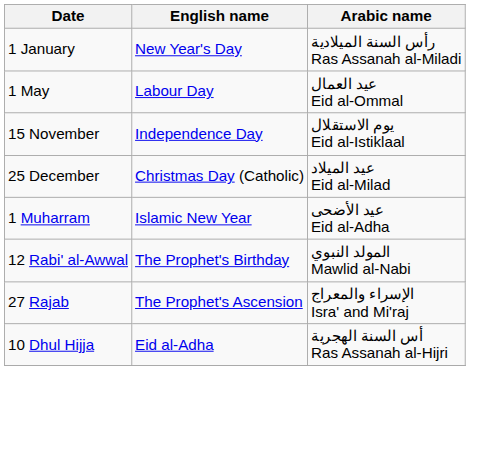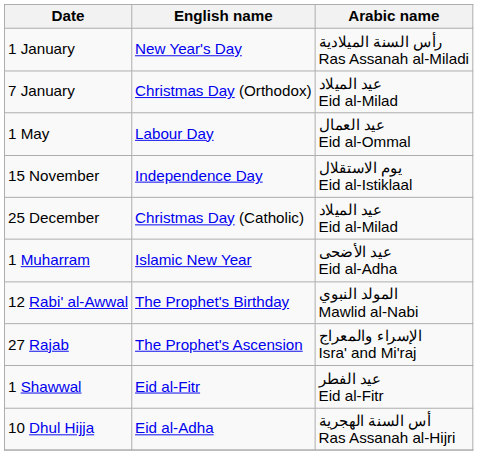 <table class="wikitable" align="center">
 <tr>
 <th>Date</th>
 <th>English name</th>
 <th>Arabic name</th>
 </tr>
 <tr>
 <td>1 January</td>
 <td><a href='#'>New Year's Day</a></td>
 <td>رأس السنة الميلادية<br>Ras Assanah al-Miladi</td>
+</tr>
+<tr>
+<td>7 January</td>
+<td><a href='#'>Christmas Day</a> (Orthodox)</td>
+<td>عيد الميلاد<br>Eid al-Milad</td>
 </tr>
 <tr>
 <td>1 May</td>
 <td><a href='#'>Labour Day</a></td>
 <td>عيد العمال<br>Eid al-Ommal</td>
 </tr>
 <tr>
 <td>15 November</td>
 <td><a href='#'>Independence Day</a></td>
 <td>يوم الاستقلال<br>Eid al-Istiklaal</td>
 </tr>
 <tr>
 <td>25 December</td>
 <td><a href='#'>Christmas Day</a> (Catholic)</td>
 <td>عيد الميلاد<br>Eid al-Milad</td>
 </tr>
 <tr>
 <td>1 <a href='#'>Muharram</a></td>
 <td><a href='#'>Islamic New Year</a></td>
 <td>عيد الأضحى<br>Eid al-Adha</td>
 </tr>
 <tr>
 <td>12 <a href='#'>Rabi' al-Awwal</a></td>
 <td><a href='#'>The Prophet's Birthday</a></td>
 <td>المولد النبوي<br>Mawlid al-Nabi</td>
 </tr>
 <tr>
 <td>27 <a href='#'>Rajab</a></td>
 <td><a href='#'>The Prophet's Ascension</a></td>
 <td>الإسراء والمعراج<br>Isra' and Mi'raj</td>
 </tr>
 <tr>
+<td>1 <a href='#'>Shawwal</a></td>
+<td><a href='#'>Eid al-Fitr</a></td>
+<td>عيد الفطر<br>Eid al-Fitr</td>
+</tr>
+<tr>
 <td>10 <a href='#'>Dhul Hijja</a></td>
 <td><a href='#'>Eid al-Adha</a></td>
 <td>أس السنة الهجرية<br>Ras Assanah al-Hijri</td>
 </tr>
 <tr>
 </tr>
 </table>
